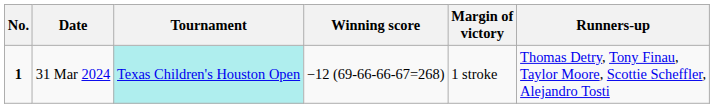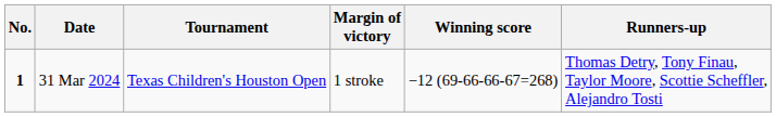 <table class="wikitable" style="font-size:95%;">
 <tr>
 <th>No.</th>
 <th>Date</th>
 <th>Tournament</th>
+<th>Margin of<br>victory</th>
 <th>Winning score</th>
-<th>Margin of<br>victory</th>
 <th>Runners-up</th>
 </tr>
 <tr>
 <td align=center><strong>1</strong></td>
 <td align=right>31 Mar <a href='#'>2024</a></td>
-<td style="background: paleturquoise;"><a href='#'>Texas Children's Houston Open</a></td>
+<td><a href='#'>Texas Children's Houston Open</a></td>
+<td>1 stroke</td>
 <td>−12 (69-66-66-67=268)</td>
-<td>1 stroke</td>
 <td> <a href='#'>Thomas Detry</a>,  <a href='#'>Tony Finau</a>,<br> <a href='#'>Taylor Moore</a>,  <a href='#'>Scottie Scheffler</a>,<br> <a href='#'>Alejandro Tosti</a></td>
 </tr>
 </table>
